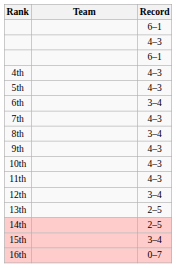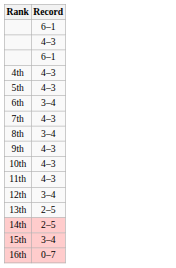 <table class=wikitable style="text-align:center;">
 <tr>
 <th>Rank</th>
-<th width=170>Team</th>
 <th>Record</th>
 </tr>
 <tr>
 <td></td>
-<td align=left></td>
 <td>6–1</td>
 </tr>
 <tr>
 <td></td>
-<td align=left></td>
 <td>4–3</td>
 </tr>
 <tr>
 <td></td>
-<td align=left></td>
 <td>6–1</td>
 </tr>
 <tr>
 <td>4th</td>
-<td align=left></td>
 <td>4–3</td>
 </tr>
 <tr>
 <td>5th</td>
-<td align=left></td>
 <td>4–3</td>
 </tr>
 <tr>
 <td>6th</td>
-<td align=left></td>
 <td>3–4</td>
 </tr>
 <tr>
 <td>7th</td>
-<td align=left></td>
 <td>4–3</td>
 </tr>
 <tr>
 <td>8th</td>
-<td align=left></td>
 <td>3–4</td>
 </tr>
 <tr>
 <td>9th</td>
-<td align=left></td>
 <td>4–3</td>
 </tr>
 <tr>
 <td>10th</td>
-<td align=left></td>
 <td>4–3</td>
 </tr>
 <tr>
 <td>11th</td>
-<td align=left></td>
 <td>4–3</td>
 </tr>
 <tr>
 <td>12th</td>
-<td align=left></td>
 <td>3–4</td>
 </tr>
 <tr>
 <td>13th</td>
-<td align=left></td>
 <td>2–5</td>
 </tr>
 <tr style="background-color:#fcc;">
 <td>14th</td>
-<td align=left></td>
 <td>2–5</td>
 </tr>
 <tr style="background-color:#fcc;">
 <td>15th</td>
-<td align=left></td>
 <td>3–4</td>
 </tr>
 <tr style="background-color:#fcc;">
 <td>16th</td>
-<td align=left></td>
 <td>0–7</td>
 </tr>
 </table>
